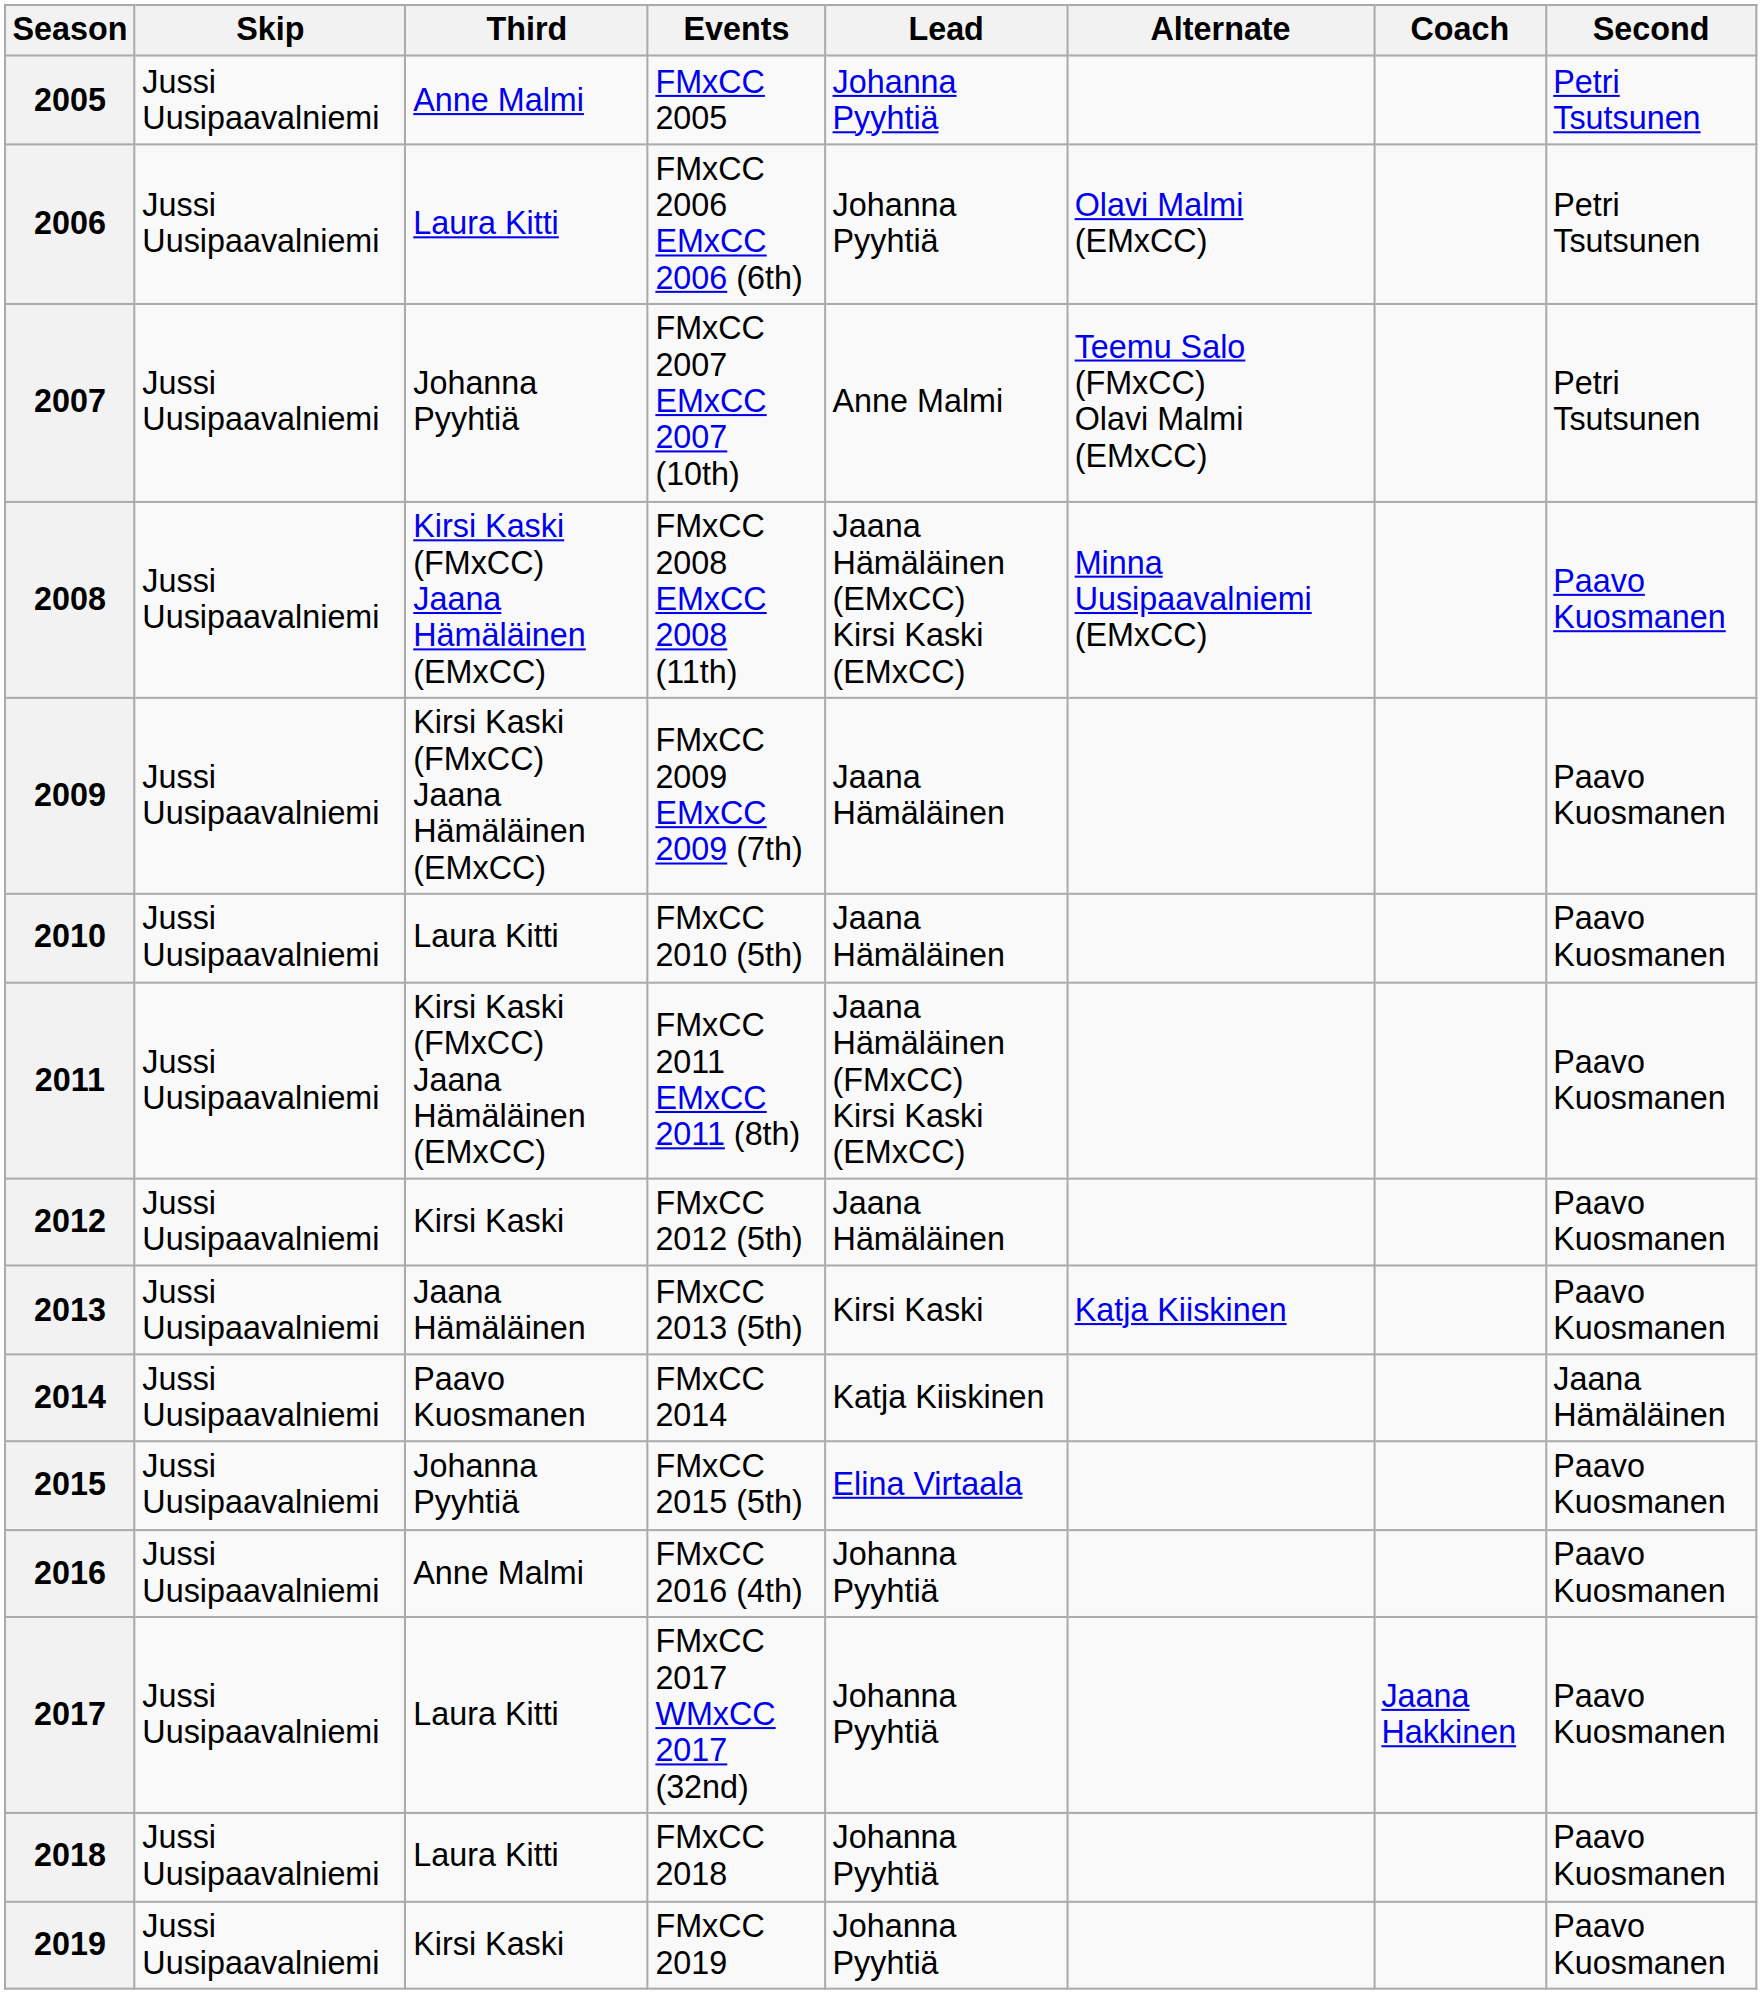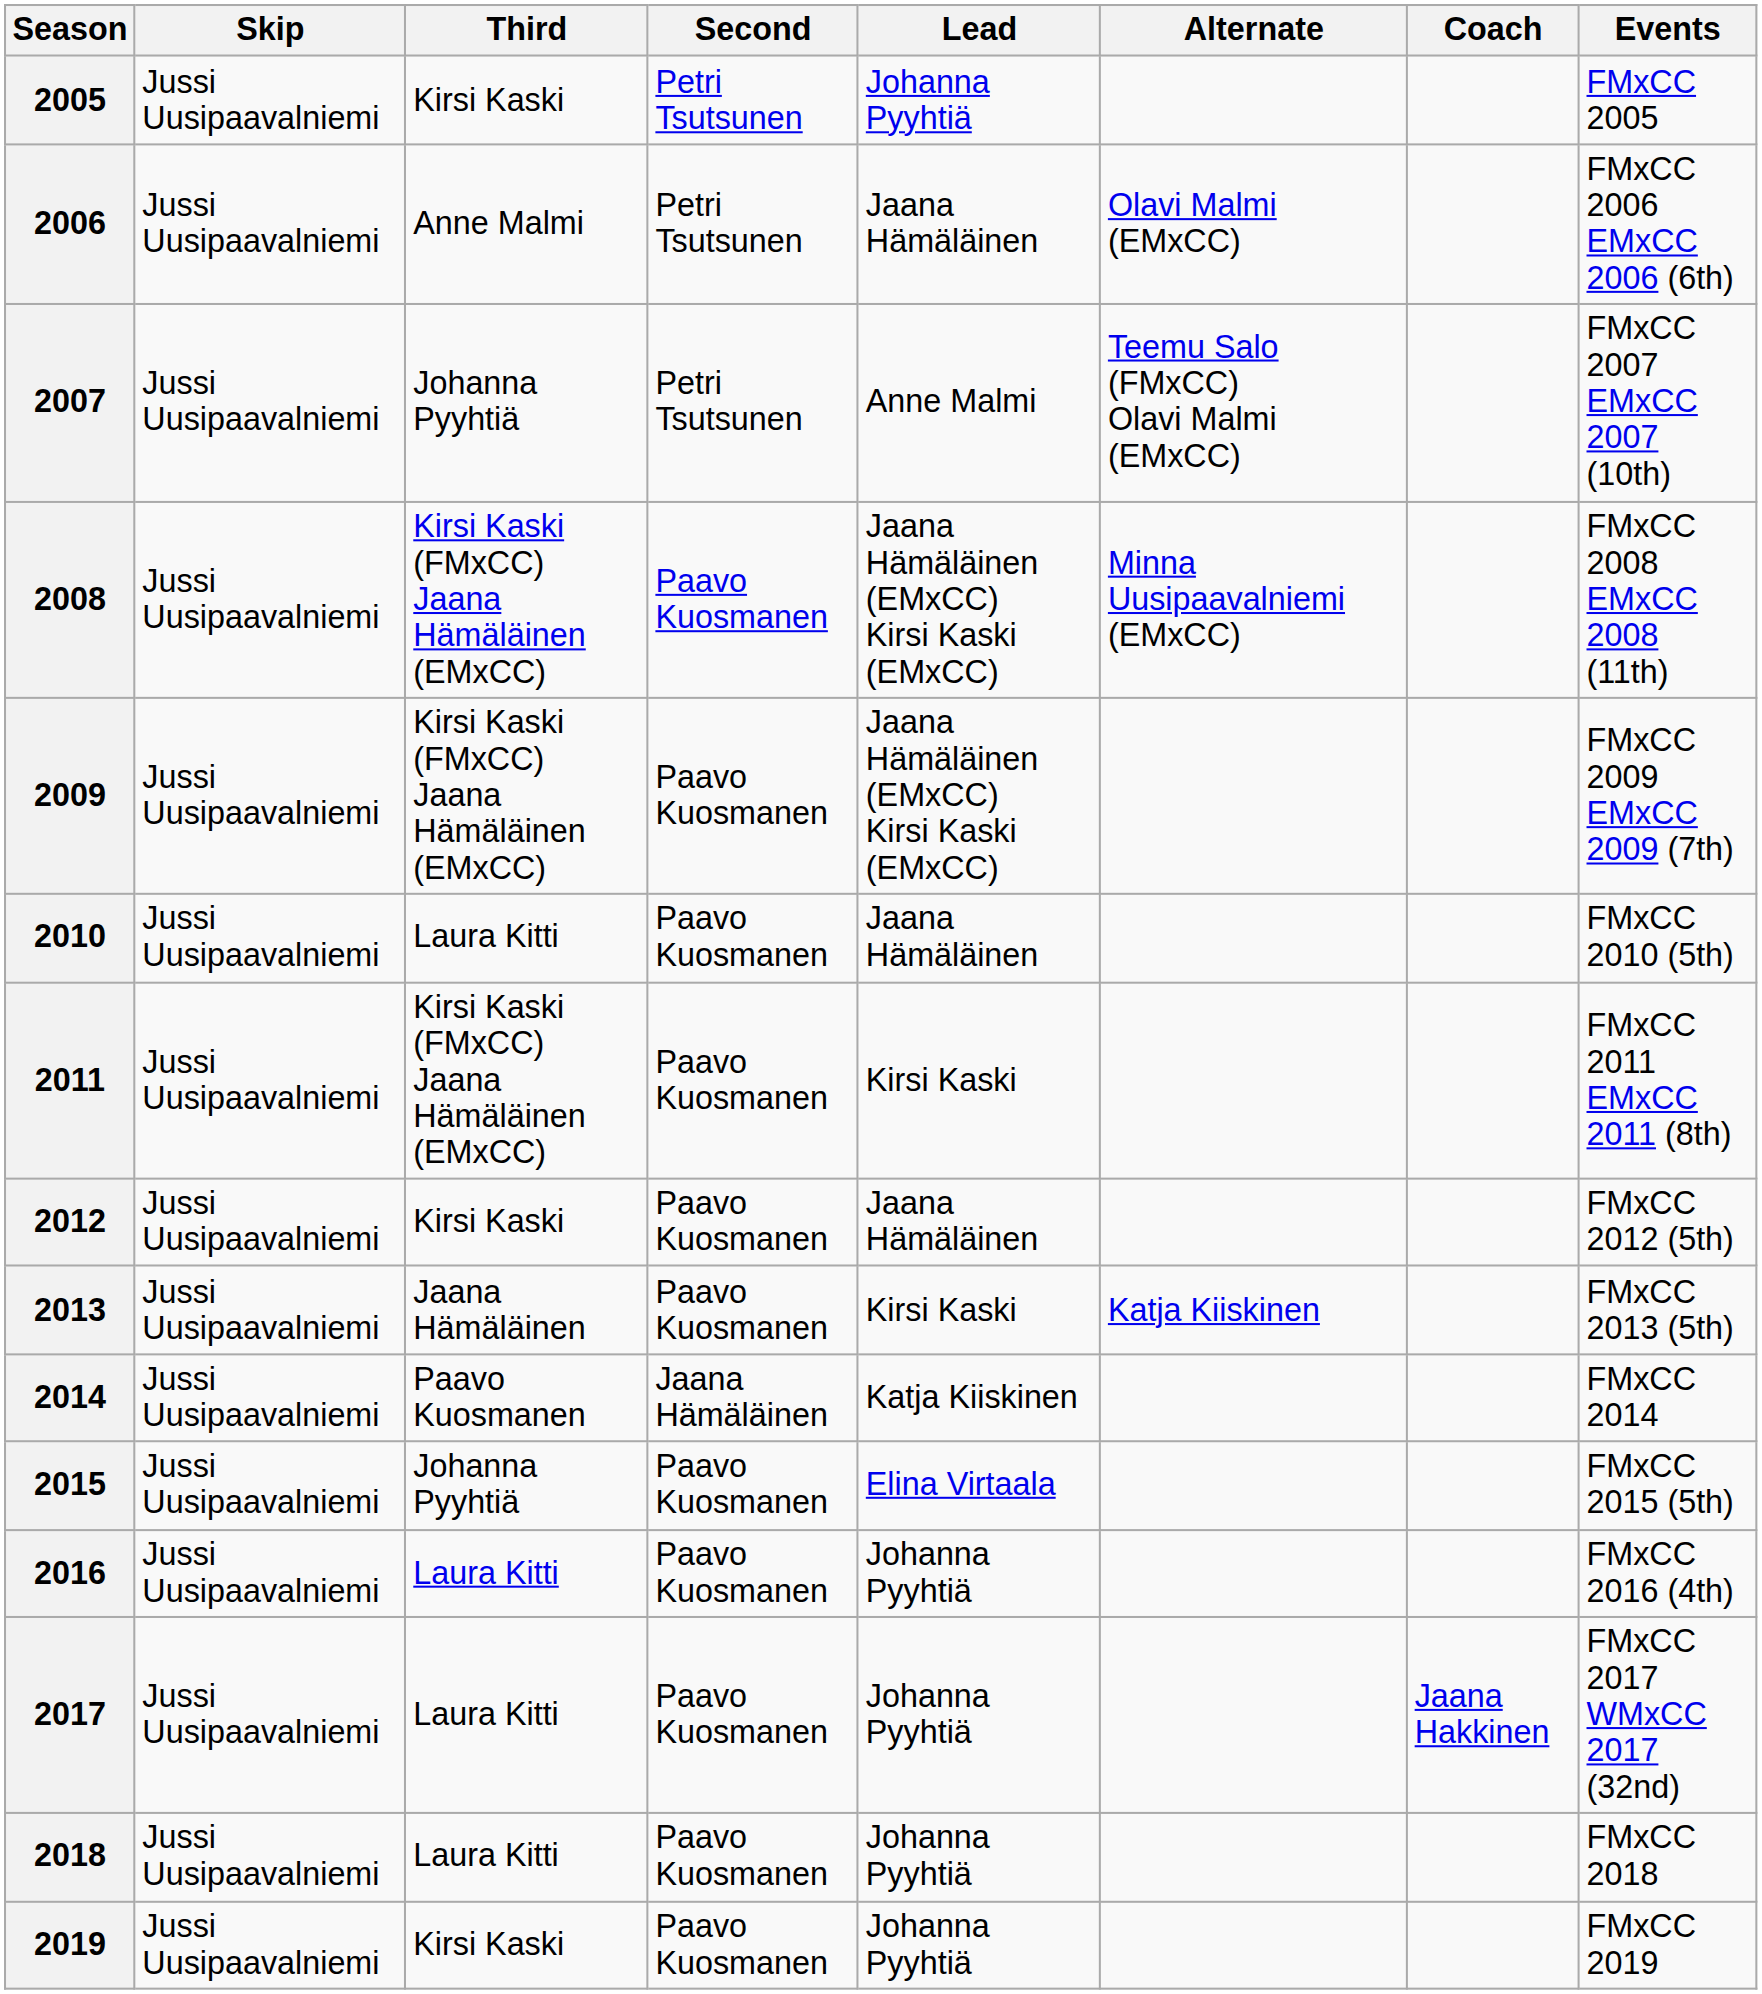 <table class="wikitable">
 <tr>
 <th scope="col">Season</th>
 <th scope="col">Skip</th>
 <th scope="col">Third</th>
-<th scope="col">Events</th>
+<th scope="col">Second</th>
 <th scope="col">Lead</th>
 <th scope="col">Alternate</th>
 <th scope="col">Coach</th>
-<th scope="col">Second</th>
+<th scope="col">Events</th>
 </tr>
 <tr>
 <th scope="row">2005</th>
 <td>Jussi Uusipaavalniemi</td>
-<td><a href='#'>Anne Malmi</a></td>
-<td><a href='#'>FMxCC</a> 2005 </td>
+<td>Kirsi Kaski</td>
+<td><a href='#'>Petri Tsutsunen</a></td>
 <td><a href='#'>Johanna Pyyhtiä</a></td>
 <td></td>
 <td></td>
-<td><a href='#'>Petri Tsutsunen</a></td>
+<td><a href='#'>FMxCC</a> 2005 </td>
 </tr>
 <tr>
 <th scope="row">2006</th>
 <td>Jussi Uusipaavalniemi</td>
-<td><a href='#'>Laura Kitti</a></td>
-<td>FMxCC 2006 <br><a href='#'>EMxCC 2006</a> (6th)</td>
-<td>Johanna Pyyhtiä</td>
+<td>Anne Malmi</td>
+<td>Petri Tsutsunen</td>
+<td>Jaana Hämäläinen</td>
 <td><a href='#'>Olavi Malmi</a> (EMxCC)</td>
 <td></td>
-<td>Petri Tsutsunen</td>
+<td>FMxCC 2006 <br><a href='#'>EMxCC 2006</a> (6th)</td>
 </tr>
 <tr>
 <th scope="row">2007</th>
 <td>Jussi Uusipaavalniemi</td>
 <td>Johanna Pyyhtiä</td>
-<td>FMxCC 2007 <br><a href='#'>EMxCC 2007</a> (10th)</td>
+<td>Petri Tsutsunen</td>
 <td>Anne Malmi</td>
 <td><a href='#'>Teemu Salo</a> (FMxCC)<br>Olavi Malmi (EMxCC)</td>
 <td></td>
-<td>Petri Tsutsunen</td>
+<td>FMxCC 2007 <br><a href='#'>EMxCC 2007</a> (10th)</td>
 </tr>
 <tr>
 <th scope="row">2008</th>
 <td>Jussi Uusipaavalniemi</td>
 <td><a href='#'>Kirsi Kaski</a> (FMxCC)<br><a href='#'>Jaana Hämäläinen</a> (EMxCC)</td>
-<td>FMxCC 2008 <br><a href='#'>EMxCC 2008</a> (11th)</td>
+<td><a href='#'>Paavo Kuosmanen</a></td>
 <td>Jaana Hämäläinen (EMxCC)<br>Kirsi Kaski (EMxCC)</td>
 <td><a href='#'>Minna Uusipaavalniemi</a> (EMxCC)</td>
 <td></td>
-<td><a href='#'>Paavo Kuosmanen</a></td>
+<td>FMxCC 2008 <br><a href='#'>EMxCC 2008</a> (11th)</td>
 </tr>
 <tr>
 <th scope="row">2009</th>
 <td>Jussi Uusipaavalniemi</td>
 <td>Kirsi Kaski (FMxCC)<br>Jaana Hämäläinen (EMxCC)</td>
-<td>FMxCC 2009 <br><a href='#'>EMxCC 2009</a> (7th)</td>
-<td>Jaana Hämäläinen</td>
+<td>Paavo Kuosmanen</td>
+<td>Jaana Hämäläinen (EMxCC)<br>Kirsi Kaski (EMxCC)</td>
 <td></td>
 <td></td>
-<td>Paavo Kuosmanen</td>
+<td>FMxCC 2009 <br><a href='#'>EMxCC 2009</a> (7th)</td>
 </tr>
 <tr>
 <th scope="row">2010</th>
 <td>Jussi Uusipaavalniemi</td>
 <td>Laura Kitti</td>
-<td>FMxCC 2010 (5th)</td>
+<td>Paavo Kuosmanen</td>
 <td>Jaana Hämäläinen</td>
 <td></td>
 <td></td>
-<td>Paavo Kuosmanen</td>
+<td>FMxCC 2010 (5th)</td>
 </tr>
 <tr>
 <th scope="row">2011</th>
 <td>Jussi Uusipaavalniemi</td>
 <td>Kirsi Kaski (FMxCC)<br>Jaana Hämäläinen (EMxCC)</td>
-<td>FMxCC 2011 <br><a href='#'>EMxCC 2011</a> (8th)</td>
-<td>Jaana Hämäläinen (FMxCC)<br>Kirsi Kaski (EMxCC)</td>
+<td>Paavo Kuosmanen</td>
+<td>Kirsi Kaski</td>
 <td></td>
 <td></td>
-<td>Paavo Kuosmanen</td>
+<td>FMxCC 2011 <br><a href='#'>EMxCC 2011</a> (8th)</td>
 </tr>
 <tr>
 <th scope="row">2012</th>
 <td>Jussi Uusipaavalniemi</td>
 <td>Kirsi Kaski</td>
-<td>FMxCC 2012 (5th)</td>
+<td>Paavo Kuosmanen</td>
 <td>Jaana Hämäläinen</td>
 <td></td>
 <td></td>
-<td>Paavo Kuosmanen</td>
+<td>FMxCC 2012 (5th)</td>
 </tr>
 <tr>
 <th scope="row">2013</th>
 <td>Jussi Uusipaavalniemi</td>
 <td>Jaana Hämäläinen</td>
-<td>FMxCC 2013 (5th)</td>
+<td>Paavo Kuosmanen</td>
 <td>Kirsi Kaski</td>
 <td><a href='#'>Katja Kiiskinen</a></td>
 <td></td>
-<td>Paavo Kuosmanen</td>
+<td>FMxCC 2013 (5th)</td>
 </tr>
 <tr>
 <th scope="row">2014</th>
 <td>Jussi Uusipaavalniemi</td>
 <td>Paavo Kuosmanen</td>
-<td>FMxCC 2014 </td>
+<td>Jaana Hämäläinen</td>
 <td>Katja Kiiskinen</td>
 <td></td>
 <td></td>
-<td>Jaana Hämäläinen</td>
+<td>FMxCC 2014 </td>
 </tr>
 <tr>
 <th scope="row">2015</th>
 <td>Jussi Uusipaavalniemi</td>
 <td>Johanna Pyyhtiä</td>
-<td>FMxCC 2015 (5th)</td>
+<td>Paavo Kuosmanen</td>
 <td><a href='#'>Elina Virtaala</a></td>
 <td></td>
 <td></td>
-<td>Paavo Kuosmanen</td>
+<td>FMxCC 2015 (5th)</td>
 </tr>
 <tr>
 <th scope="row">2016</th>
 <td>Jussi Uusipaavalniemi</td>
-<td>Anne Malmi</td>
-<td>FMxCC 2016 (4th)</td>
+<td><a href='#'>Laura Kitti</a></td>
+<td>Paavo Kuosmanen</td>
 <td>Johanna Pyyhtiä</td>
 <td></td>
 <td></td>
-<td>Paavo Kuosmanen</td>
+<td>FMxCC 2016 (4th)</td>
 </tr>
 <tr>
 <th scope="row">2017</th>
 <td>Jussi Uusipaavalniemi</td>
 <td>Laura Kitti</td>
-<td>FMxCC 2017 <br><a href='#'>WMxCC 2017</a> (32nd)</td>
+<td>Paavo Kuosmanen</td>
 <td>Johanna Pyyhtiä</td>
 <td></td>
 <td><a href='#'>Jaana Hakkinen</a></td>
-<td>Paavo Kuosmanen</td>
+<td>FMxCC 2017 <br><a href='#'>WMxCC 2017</a> (32nd)</td>
 </tr>
 <tr>
 <th scope="row">2018</th>
 <td>Jussi Uusipaavalniemi</td>
 <td>Laura Kitti</td>
-<td>FMxCC 2018 </td>
+<td>Paavo Kuosmanen</td>
 <td>Johanna Pyyhtiä</td>
 <td></td>
 <td></td>
-<td>Paavo Kuosmanen</td>
+<td>FMxCC 2018 </td>
 </tr>
 <tr>
 <th scope="row">2019</th>
 <td>Jussi Uusipaavalniemi</td>
 <td>Kirsi Kaski</td>
-<td>FMxCC 2019 </td>
+<td>Paavo Kuosmanen</td>
 <td>Johanna Pyyhtiä</td>
 <td></td>
 <td></td>
-<td>Paavo Kuosmanen</td>
+<td>FMxCC 2019 </td>
 </tr>
 </table>
